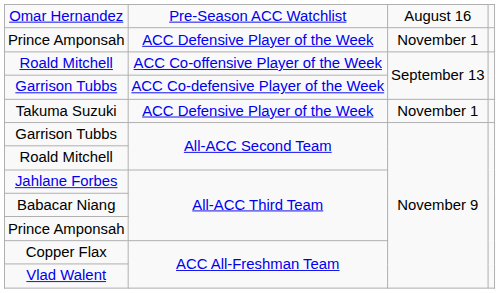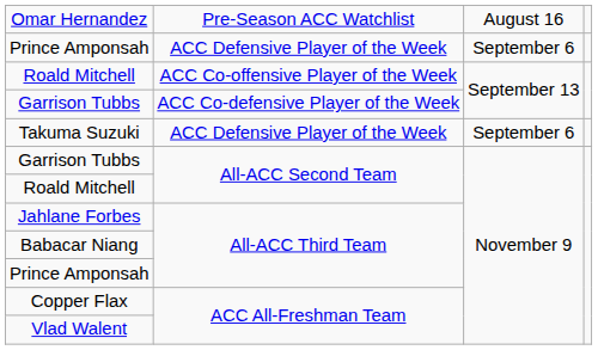 <table class="wikitable sortable" style="text-align: center">
 <tr>
 <td><a href='#'>Omar Hernandez</a></td>
 <td><a href='#'>Pre-Season ACC Watchlist</a></td>
 <td>August 16</td>
 <td></td>
 </tr>
 <tr>
 <td>Prince Amponsah</td>
 <td><a href='#'>ACC Defensive Player of the Week</a></td>
-<td>November 1</td>
+<td>September 6</td>
 <td></td>
 </tr>
 <tr>
 <td><a href='#'>Roald Mitchell</a></td>
 <td><a href='#'>ACC Co-offensive Player of the Week</a></td>
 <td rowspan=2>September 13</td>
 <td rowspan=2></td>
 </tr>
 <tr>
 <td><a href='#'>Garrison Tubbs</a></td>
 <td><a href='#'>ACC Co-defensive Player of the Week</a></td>
 </tr>
 <tr>
 <td>Takuma Suzuki</td>
 <td><a href='#'>ACC Defensive Player of the Week</a></td>
-<td>November 1</td>
+<td>September 6</td>
 <td></td>
 </tr>
 <tr>
 <td>Garrison Tubbs</td>
 <td rowspan=2><a href='#'>All-ACC Second Team</a></td>
 <td rowspan=7>November 9</td>
 <td rowspan=7></td>
 </tr>
 <tr>
 <td>Roald Mitchell</td>
 </tr>
 <tr>
 <td><a href='#'>Jahlane Forbes</a></td>
 <td rowspan=3><a href='#'>All-ACC Third Team</a></td>
 </tr>
 <tr>
 <td>Babacar Niang</td>
 </tr>
 <tr>
 <td>Prince Amponsah</td>
 </tr>
 <tr>
 <td>Copper Flax</td>
 <td rowspan=2><a href='#'>ACC All-Freshman Team</a></td>
 </tr>
 <tr>
 <td><a href='#'>Vlad Walent</a></td>
 </tr>
 </table>
